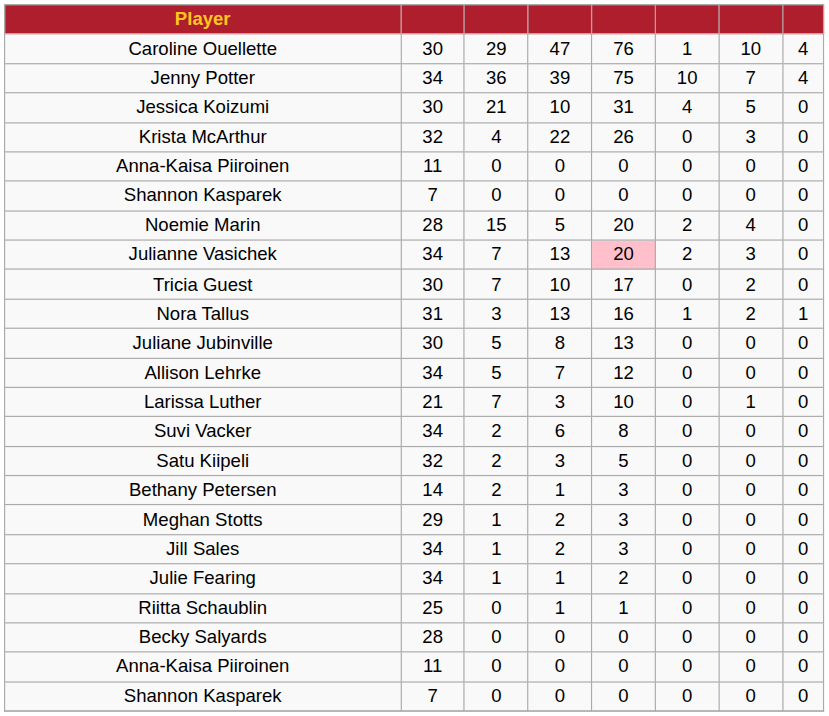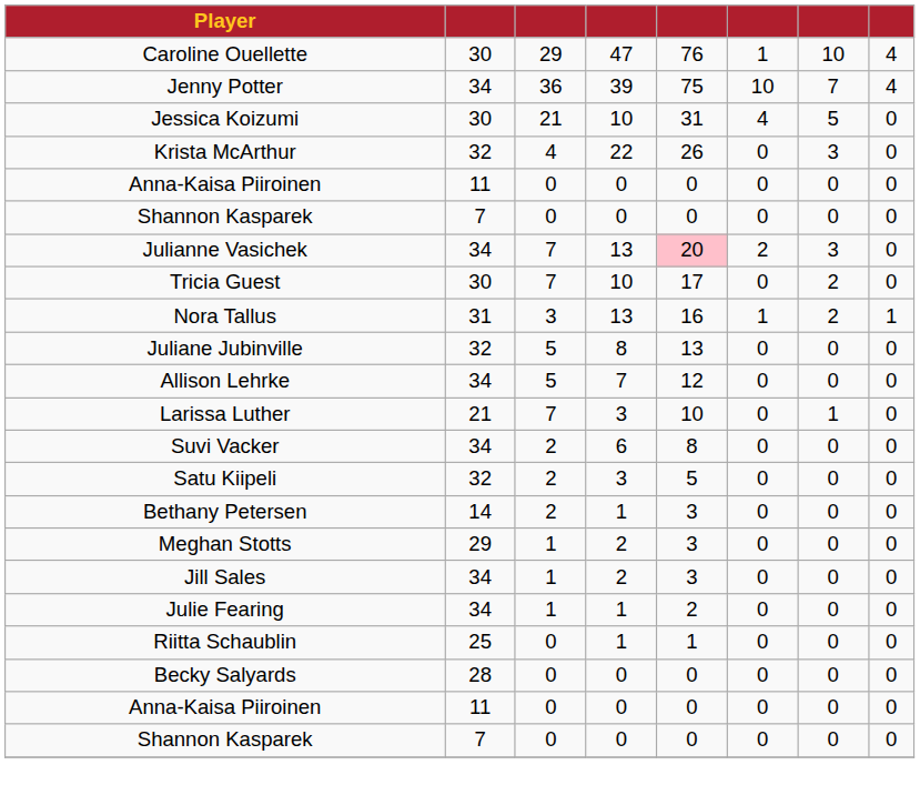 <table class="wikitable" style="text-align: center;" width="80%">
 <tr>
 <th style="background:#AF1E2D; color:#FFC61E;">Player</th>
 <th style="background:#AF1E2D; color:#FFC61E;"></th>
 <th style="background:#AF1E2D; color:#FFC61E;"></th>
 <th style="background:#AF1E2D; color:#FFC61E;"></th>
 <th style="background:#AF1E2D; color:#FFC61E;"></th>
 <th style="background:#AF1E2D; color:#FFC61E;"></th>
 <th style="background:#AF1E2D; color:#FFC61E;"></th>
 <th style="background:#AF1E2D; color:#FFC61E;"></th>
 </tr>
 <tr>
 <td>Caroline Ouellette</td>
 <td>30</td>
 <td>29</td>
 <td>47</td>
 <td>76</td>
 <td>1</td>
 <td>10</td>
 <td>4</td>
 </tr>
 <tr>
 <td>Jenny Potter</td>
 <td>34</td>
 <td>36</td>
 <td>39</td>
 <td>75</td>
 <td>10</td>
 <td>7</td>
 <td>4</td>
 </tr>
 <tr>
 <td>Jessica Koizumi</td>
 <td>30</td>
 <td>21</td>
 <td>10</td>
 <td>31</td>
 <td>4</td>
 <td>5</td>
 <td>0</td>
 </tr>
 <tr>
 <td>Krista McArthur</td>
 <td>32</td>
 <td>4</td>
 <td>22</td>
 <td>26</td>
 <td>0</td>
 <td>3</td>
 <td>0</td>
 </tr>
 <tr>
 <td>Anna-Kaisa Piiroinen</td>
 <td>11</td>
 <td>0</td>
 <td>0</td>
 <td>0</td>
 <td>0</td>
 <td>0</td>
 <td>0</td>
 </tr>
 <tr>
 <td>Shannon Kasparek</td>
 <td>7</td>
 <td>0</td>
 <td>0</td>
 <td>0</td>
 <td>0</td>
 <td>0</td>
 <td>0</td>
 </tr>
 <tr>
-<td>Noemie Marin</td>
-<td>28</td>
-<td>15</td>
-<td>5</td>
-<td>20</td>
-<td>2</td>
-<td>4</td>
-<td>0</td>
-</tr>
-<tr>
 <td>Julianne Vasichek</td>
 <td>34</td>
 <td>7</td>
 <td>13</td>
 <td style="background: pink;">20</td>
 <td>2</td>
 <td>3</td>
 <td>0</td>
 </tr>
 <tr>
 <td>Tricia Guest</td>
 <td>30</td>
 <td>7</td>
 <td>10</td>
 <td>17</td>
 <td>0</td>
 <td>2</td>
 <td>0</td>
 </tr>
 <tr>
 <td>Nora Tallus</td>
 <td>31</td>
 <td>3</td>
 <td>13</td>
 <td>16</td>
 <td>1</td>
 <td>2</td>
 <td>1</td>
 </tr>
 <tr>
 <td>Juliane Jubinville</td>
-<td>30</td>
+<td>32</td>
 <td>5</td>
 <td>8</td>
 <td>13</td>
 <td>0</td>
 <td>0</td>
 <td>0</td>
 </tr>
 <tr>
 <td>Allison Lehrke</td>
 <td>34</td>
 <td>5</td>
 <td>7</td>
 <td>12</td>
 <td>0</td>
 <td>0</td>
 <td>0</td>
 </tr>
 <tr>
 <td>Larissa Luther</td>
 <td>21</td>
 <td>7</td>
 <td>3</td>
 <td>10</td>
 <td>0</td>
 <td>1</td>
 <td>0</td>
 </tr>
 <tr>
 <td>Suvi Vacker</td>
 <td>34</td>
 <td>2</td>
 <td>6</td>
 <td>8</td>
 <td>0</td>
 <td>0</td>
 <td>0</td>
 </tr>
 <tr>
 <td>Satu Kiipeli</td>
 <td>32</td>
 <td>2</td>
 <td>3</td>
 <td>5</td>
 <td>0</td>
 <td>0</td>
 <td>0</td>
 </tr>
 <tr>
 <td>Bethany Petersen</td>
 <td>14</td>
 <td>2</td>
 <td>1</td>
 <td>3</td>
 <td>0</td>
 <td>0</td>
 <td>0</td>
 </tr>
 <tr>
 <td>Meghan Stotts</td>
 <td>29</td>
 <td>1</td>
 <td>2</td>
 <td>3</td>
 <td>0</td>
 <td>0</td>
 <td>0</td>
 </tr>
 <tr>
 <td>Jill Sales</td>
 <td>34</td>
 <td>1</td>
 <td>2</td>
 <td>3</td>
 <td>0</td>
 <td>0</td>
 <td>0</td>
 </tr>
 <tr>
 <td>Julie Fearing</td>
 <td>34</td>
 <td>1</td>
 <td>1</td>
 <td>2</td>
 <td>0</td>
 <td>0</td>
 <td>0</td>
 </tr>
 <tr>
 <td>Riitta Schaublin</td>
 <td>25</td>
 <td>0</td>
 <td>1</td>
 <td>1</td>
 <td>0</td>
 <td>0</td>
 <td>0</td>
 </tr>
 <tr>
 <td>Becky Salyards</td>
 <td>28</td>
 <td>0</td>
 <td>0</td>
 <td>0</td>
 <td>0</td>
 <td>0</td>
 <td>0</td>
 </tr>
 <tr>
 <td>Anna-Kaisa Piiroinen</td>
 <td>11</td>
 <td>0</td>
 <td>0</td>
 <td>0</td>
 <td>0</td>
 <td>0</td>
 <td>0</td>
 </tr>
 <tr>
 <td>Shannon Kasparek</td>
 <td>7</td>
 <td>0</td>
 <td>0</td>
 <td>0</td>
 <td>0</td>
 <td>0</td>
 <td>0</td>
 </tr>
 <tr>
 </tr>
 </table>
